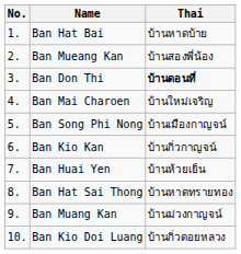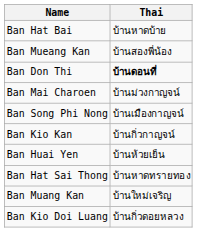 <table class="wikitable sortable">
 <tr>
-<th>No.</th>
 <th>Name</th>
 <th>Thai</th>
 </tr>
 <tr>
-<td>1.</td>
 <td>Ban Hat Bai</td>
 <td>บ้านหาดบ้าย</td>
 </tr>
 <tr>
-<td>2.</td>
 <td>Ban Mueang Kan</td>
 <td>บ้านสองพี่น้อง</td>
 </tr>
 <tr>
-<td>3.</td>
 <td>Ban Don Thi</td>
 <td><strong>บ้านดอนที่</strong></td>
 </tr>
 <tr>
-<td>4.</td>
 <td>Ban Mai Charoen</td>
-<td>บ้านใหม่เจริญ</td>
+<td>บ้านม่วงกาญจน์</td>
 </tr>
 <tr>
-<td>5.</td>
 <td>Ban Song Phi Nong</td>
 <td>บ้านเมืองกาญจน์</td>
 </tr>
 <tr>
-<td>6.</td>
 <td>Ban Kio Kan</td>
 <td>บ้านกิ่วกาญจน์</td>
 </tr>
 <tr>
-<td>7.</td>
 <td>Ban Huai Yen</td>
 <td>บ้านห้วยเย็น</td>
 </tr>
 <tr>
-<td>8.</td>
 <td>Ban Hat Sai Thong</td>
 <td>บ้านหาดทรายทอง</td>
 </tr>
 <tr>
-<td>9.</td>
 <td>Ban Muang Kan</td>
-<td>บ้านม่วงกาญจน์</td>
+<td>บ้านใหม่เจริญ</td>
 </tr>
 <tr>
-<td>10.</td>
 <td>Ban Kio Doi Luang</td>
 <td>บ้านกิ่วดอยหลวง</td>
 </tr>
 </table>
